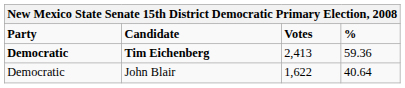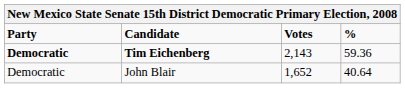 <table class="wikitable">
 <tr>
 <th colspan="4">New Mexico State Senate 15th District Democratic Primary Election, 2008</th>
 </tr>
 <tr>
 <td><strong>Party</strong></td>
 <td><strong>Candidate</strong></td>
 <td><strong>Votes</strong></td>
 <td><strong>%</strong></td>
 </tr>
 <tr>
 <td><strong>Democratic</strong></td>
 <td><strong>Tim Eichenberg</strong></td>
-<td>2,413</td>
+<td>2,143</td>
 <td>59.36</td>
 </tr>
 <tr>
 <td>Democratic</td>
 <td>John Blair</td>
-<td>1,622</td>
+<td>1,652</td>
 <td>40.64</td>
 </tr>
 </table>
